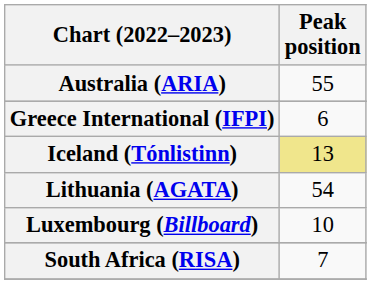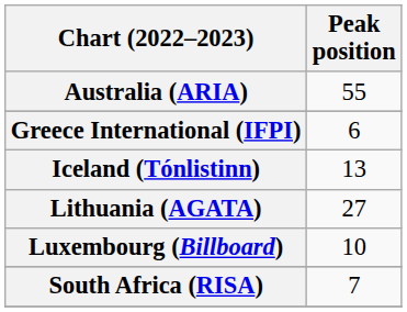 <table class="wikitable sortable plainrowheaders" style="text-align:center">
 <tr>
 <th scope="col">Chart (2022–2023)</th>
 <th scope="col">Peak<br>position</th>
 </tr>
 <tr>
 <th scope="row">Australia (<a href='#'>ARIA</a>)</th>
 <td>55</td>
 </tr>
 <tr>
 </tr>
 <tr>
 </tr>
 <tr>
 </tr>
 <tr>
 <th scope="row">Greece International (<a href='#'>IFPI</a>)</th>
 <td>6</td>
 </tr>
 <tr>
 <th scope="row">Iceland (<a href='#'>Tónlistinn</a>)</th>
-<td style="background: khaki;">13</td>
+<td>13</td>
 </tr>
 <tr>
 <th scope="row">Lithuania (<a href='#'>AGATA</a>)</th>
-<td>54</td>
+<td>27</td>
 </tr>
 <tr>
 <th scope="row">Luxembourg (<em><a href='#'>Billboard</a></em>)</th>
 <td>10</td>
 </tr>
 <tr>
 </tr>
 <tr>
 <th scope="row">South Africa (<a href='#'>RISA</a>)</th>
 <td>7</td>
 </tr>
 <tr>
 </tr>
 <tr>
 </tr>
 <tr>
 </tr>
 <tr>
 </tr>
 <tr>
 </tr>
 <tr>
 </tr>
 </table>
